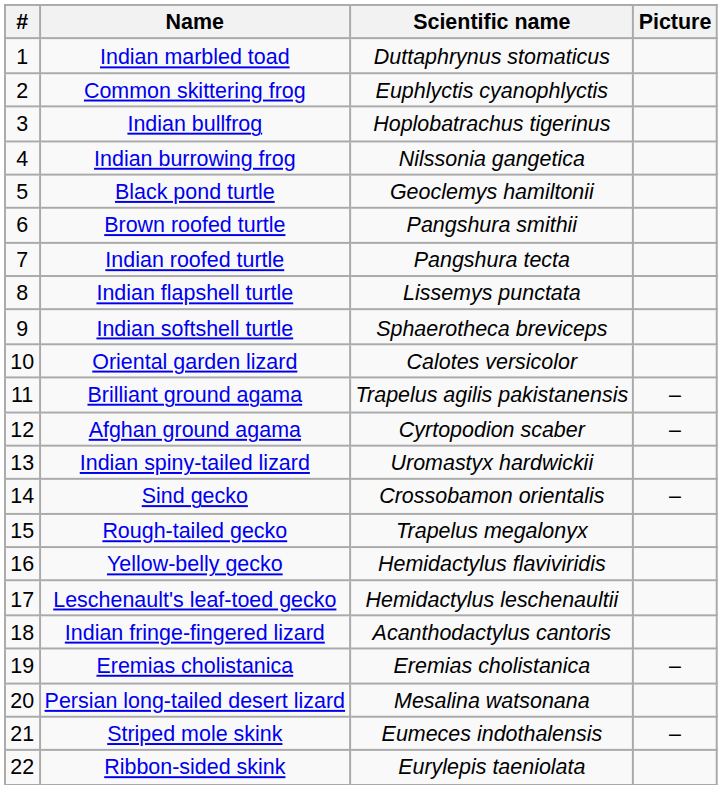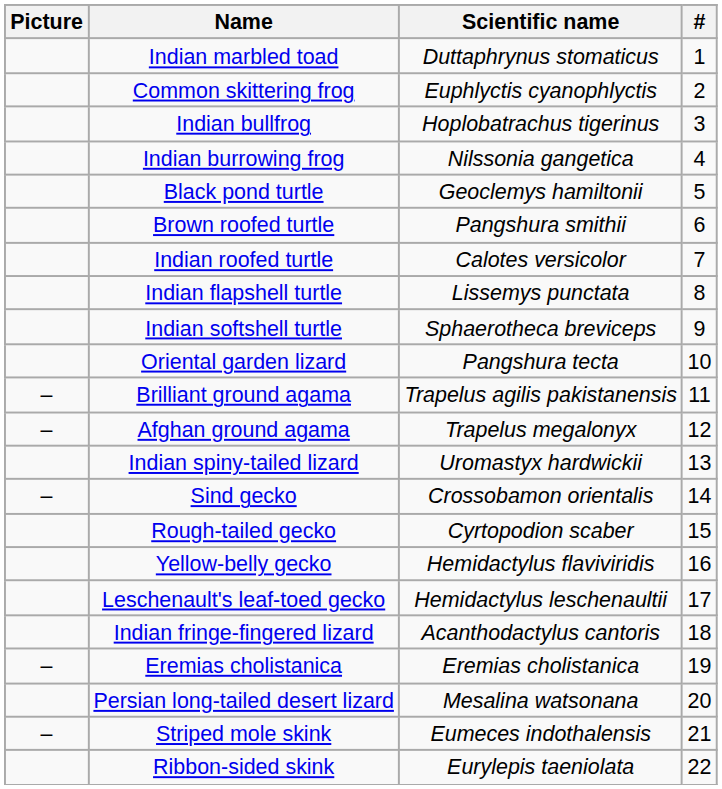 <table class="wikitable" style="text-align: center; width=25%; font-size: 11px">
 <tr>
-<th>#</th>
+<th>Picture</th>
 <th>Name</th>
 <th>Scientific name</th>
-<th>Picture</th>
+<th>#</th>
 </tr>
 <tr>
-<td>1</td>
+<td></td>
 <td><a href='#'>Indian marbled toad</a></td>
 <td><em>Duttaphrynus stomaticus</em></td>
-<td></td>
+<td>1</td>
 </tr>
 <tr>
-<td>2</td>
+<td></td>
 <td><a href='#'>Common skittering frog</a></td>
 <td><em>Euphlyctis cyanophlyctis</em></td>
-<td></td>
+<td>2</td>
 </tr>
 <tr>
-<td>3</td>
+<td></td>
 <td><a href='#'>Indian bullfrog</a></td>
 <td><em>Hoplobatrachus tigerinus</em></td>
-<td></td>
+<td>3</td>
 </tr>
 <tr>
-<td>4</td>
+<td></td>
 <td><a href='#'>Indian burrowing frog</a></td>
 <td><em>Nilssonia gangetica</em></td>
-<td></td>
+<td>4</td>
 </tr>
 <tr>
-<td>5</td>
+<td></td>
 <td><a href='#'>Black pond turtle</a></td>
 <td><em>Geoclemys hamiltonii</em></td>
-<td></td>
+<td>5</td>
 </tr>
 <tr>
-<td>6</td>
+<td></td>
 <td><a href='#'>Brown roofed turtle</a></td>
 <td><em>Pangshura smithii</em></td>
-<td></td>
+<td>6</td>
 </tr>
 <tr>
+<td></td>
+<td><a href='#'>Indian roofed turtle</a></td>
+<td><em>Calotes versicolor</em></td>
 <td>7</td>
-<td><a href='#'>Indian roofed turtle</a></td>
-<td><em>Pangshura tecta</em></td>
-<td></td>
 </tr>
 <tr>
-<td>8</td>
+<td></td>
 <td><a href='#'>Indian flapshell turtle</a></td>
 <td><em>Lissemys punctata</em></td>
-<td></td>
+<td>8</td>
 </tr>
 <tr>
-<td>9</td>
+<td></td>
 <td><a href='#'>Indian softshell turtle</a></td>
 <td><em>Sphaerotheca breviceps</em></td>
-<td></td>
+<td>9</td>
 </tr>
 <tr>
+<td></td>
+<td><a href='#'>Oriental garden lizard</a></td>
+<td><em>Pangshura tecta</em></td>
 <td>10</td>
-<td><a href='#'>Oriental garden lizard</a></td>
-<td><em>Calotes versicolor</em></td>
-<td></td>
 </tr>
 <tr>
-<td>11</td>
+<td>–</td>
 <td><a href='#'>Brilliant ground agama</a></td>
 <td><em>Trapelus agilis pakistanensis</em></td>
-<td>–</td>
+<td>11</td>
 </tr>
 <tr>
+<td>–</td>
+<td><a href='#'>Afghan ground agama</a></td>
+<td><em>Trapelus megalonyx</em></td>
 <td>12</td>
-<td><a href='#'>Afghan ground agama</a></td>
-<td><em>Cyrtopodion scaber</em></td>
-<td>–</td>
 </tr>
 <tr>
-<td>13</td>
+<td></td>
 <td><a href='#'>Indian spiny-tailed lizard</a></td>
 <td><em>Uromastyx hardwickii</em></td>
-<td></td>
+<td>13</td>
 </tr>
 <tr>
-<td>14</td>
+<td>–</td>
 <td><a href='#'>Sind gecko</a></td>
 <td><em>Crossobamon orientalis</em></td>
-<td>–</td>
+<td>14</td>
 </tr>
 <tr>
+<td></td>
+<td><a href='#'>Rough-tailed gecko</a></td>
+<td><em>Cyrtopodion scaber</em></td>
 <td>15</td>
-<td><a href='#'>Rough-tailed gecko</a></td>
-<td><em>Trapelus megalonyx</em></td>
-<td></td>
 </tr>
 <tr>
-<td>16</td>
+<td></td>
 <td><a href='#'>Yellow-belly gecko</a></td>
 <td><em>Hemidactylus flaviviridis</em></td>
-<td></td>
+<td>16</td>
 </tr>
 <tr>
-<td>17</td>
+<td></td>
 <td><a href='#'>Leschenault's leaf-toed gecko</a></td>
 <td><em>Hemidactylus leschenaultii</em></td>
-<td></td>
+<td>17</td>
 </tr>
 <tr>
-<td>18</td>
+<td></td>
 <td><a href='#'>Indian fringe-fingered lizard</a></td>
 <td><em>Acanthodactylus cantoris</em></td>
-<td></td>
+<td>18</td>
 </tr>
 <tr>
-<td>19</td>
+<td>–</td>
 <td><a href='#'>Eremias cholistanica</a></td>
 <td><em>Eremias cholistanica</em></td>
-<td>–</td>
+<td>19</td>
 </tr>
 <tr>
-<td>20</td>
+<td></td>
 <td><a href='#'>Persian long-tailed desert lizard</a></td>
 <td><em>Mesalina watsonana</em></td>
-<td></td>
+<td>20</td>
 </tr>
 <tr>
-<td>21</td>
+<td>–</td>
 <td><a href='#'>Striped mole skink</a></td>
 <td><em>Eumeces indothalensis</em></td>
-<td>–</td>
+<td>21</td>
 </tr>
 <tr>
-<td>22</td>
+<td></td>
 <td><a href='#'>Ribbon-sided skink</a></td>
 <td><em>Eurylepis taeniolata</em></td>
-<td></td>
+<td>22</td>
 </tr>
 </table>
